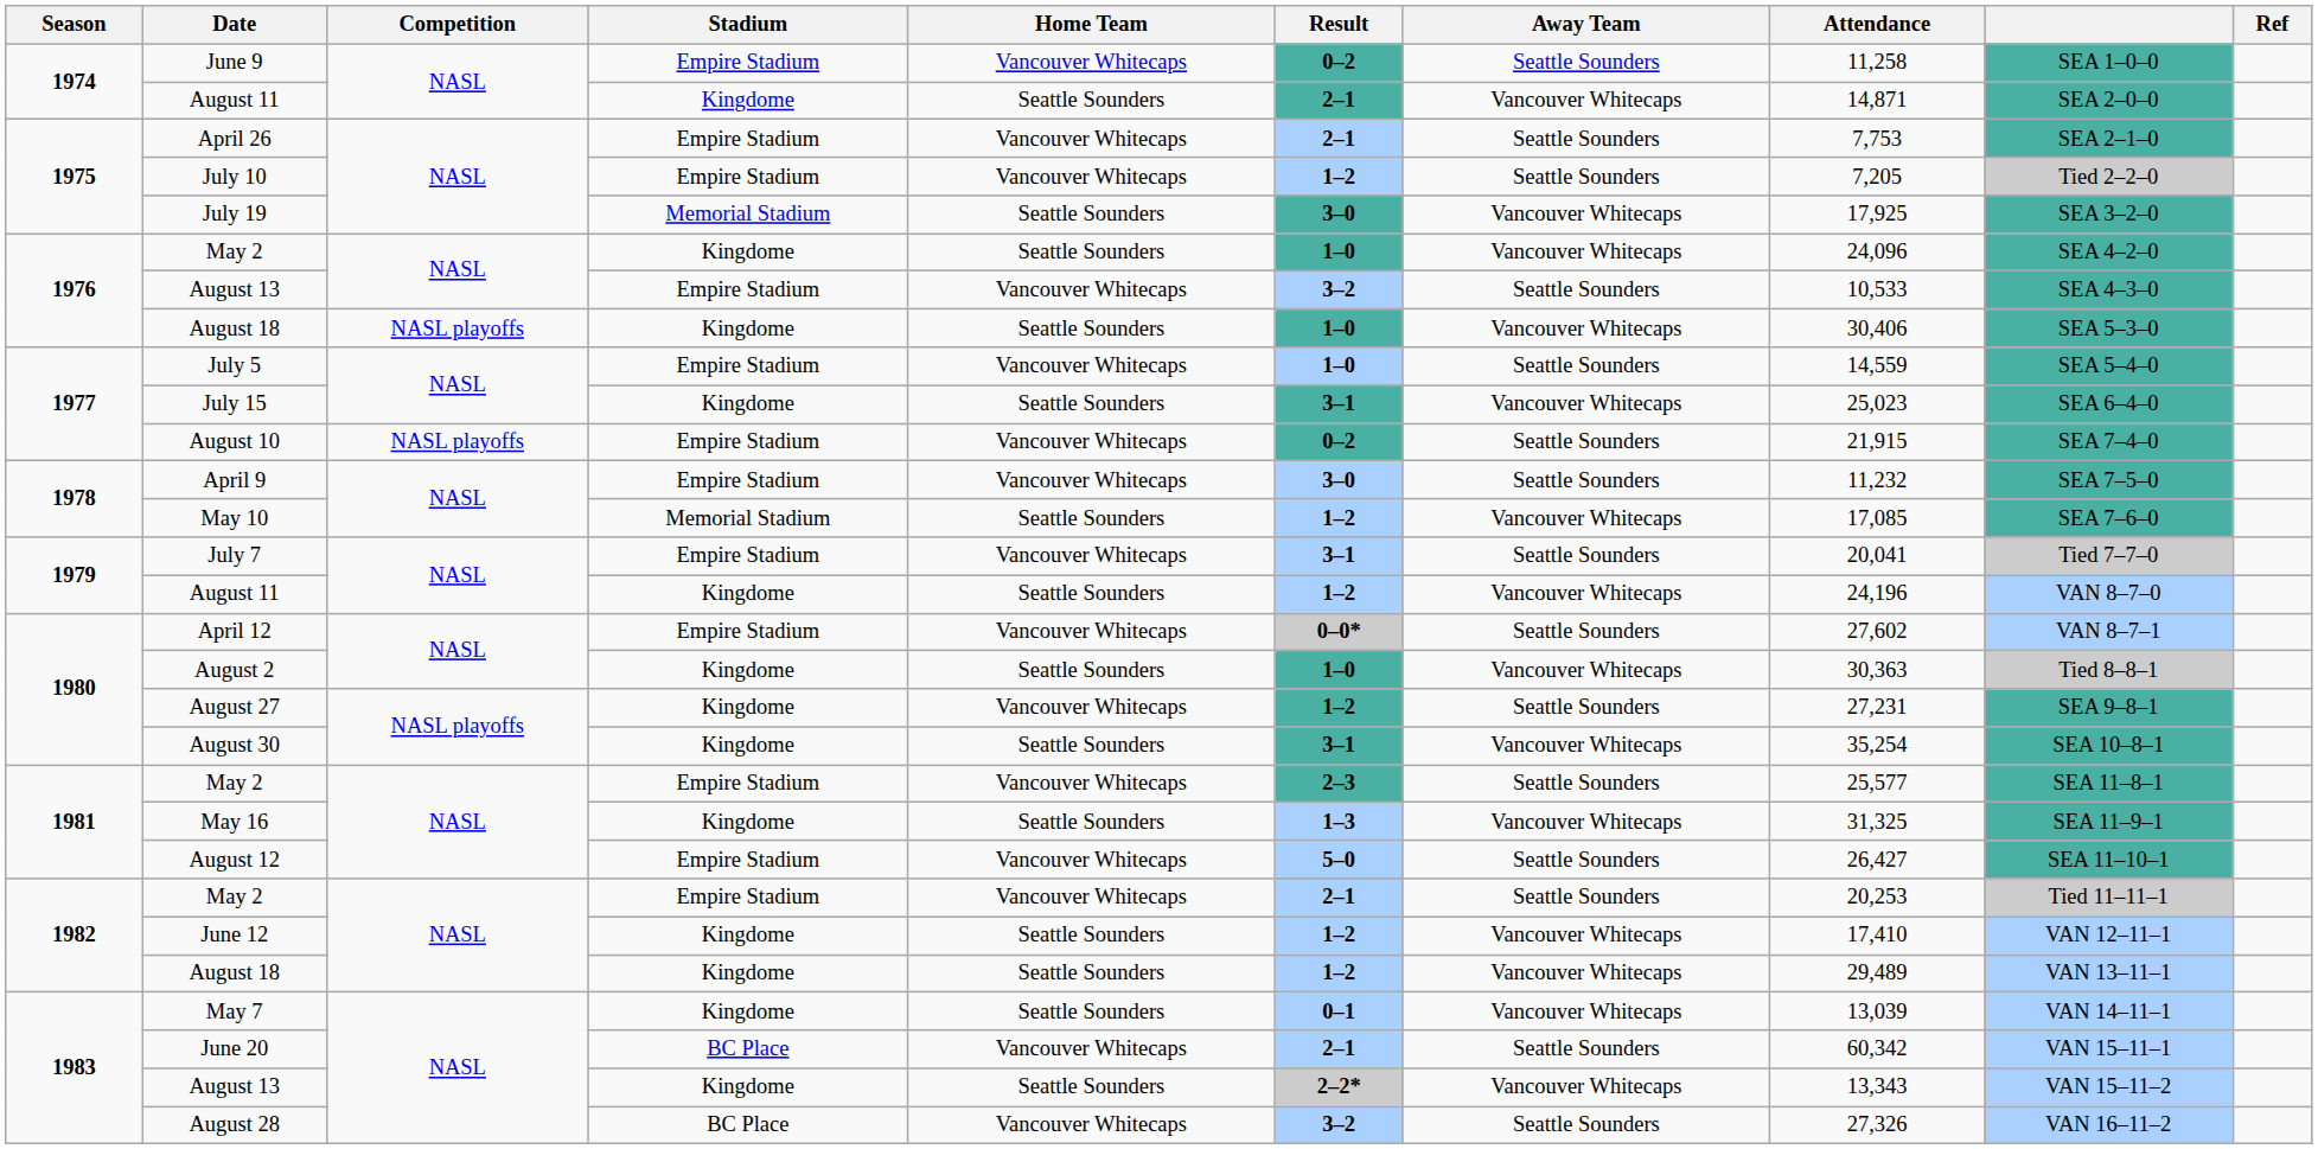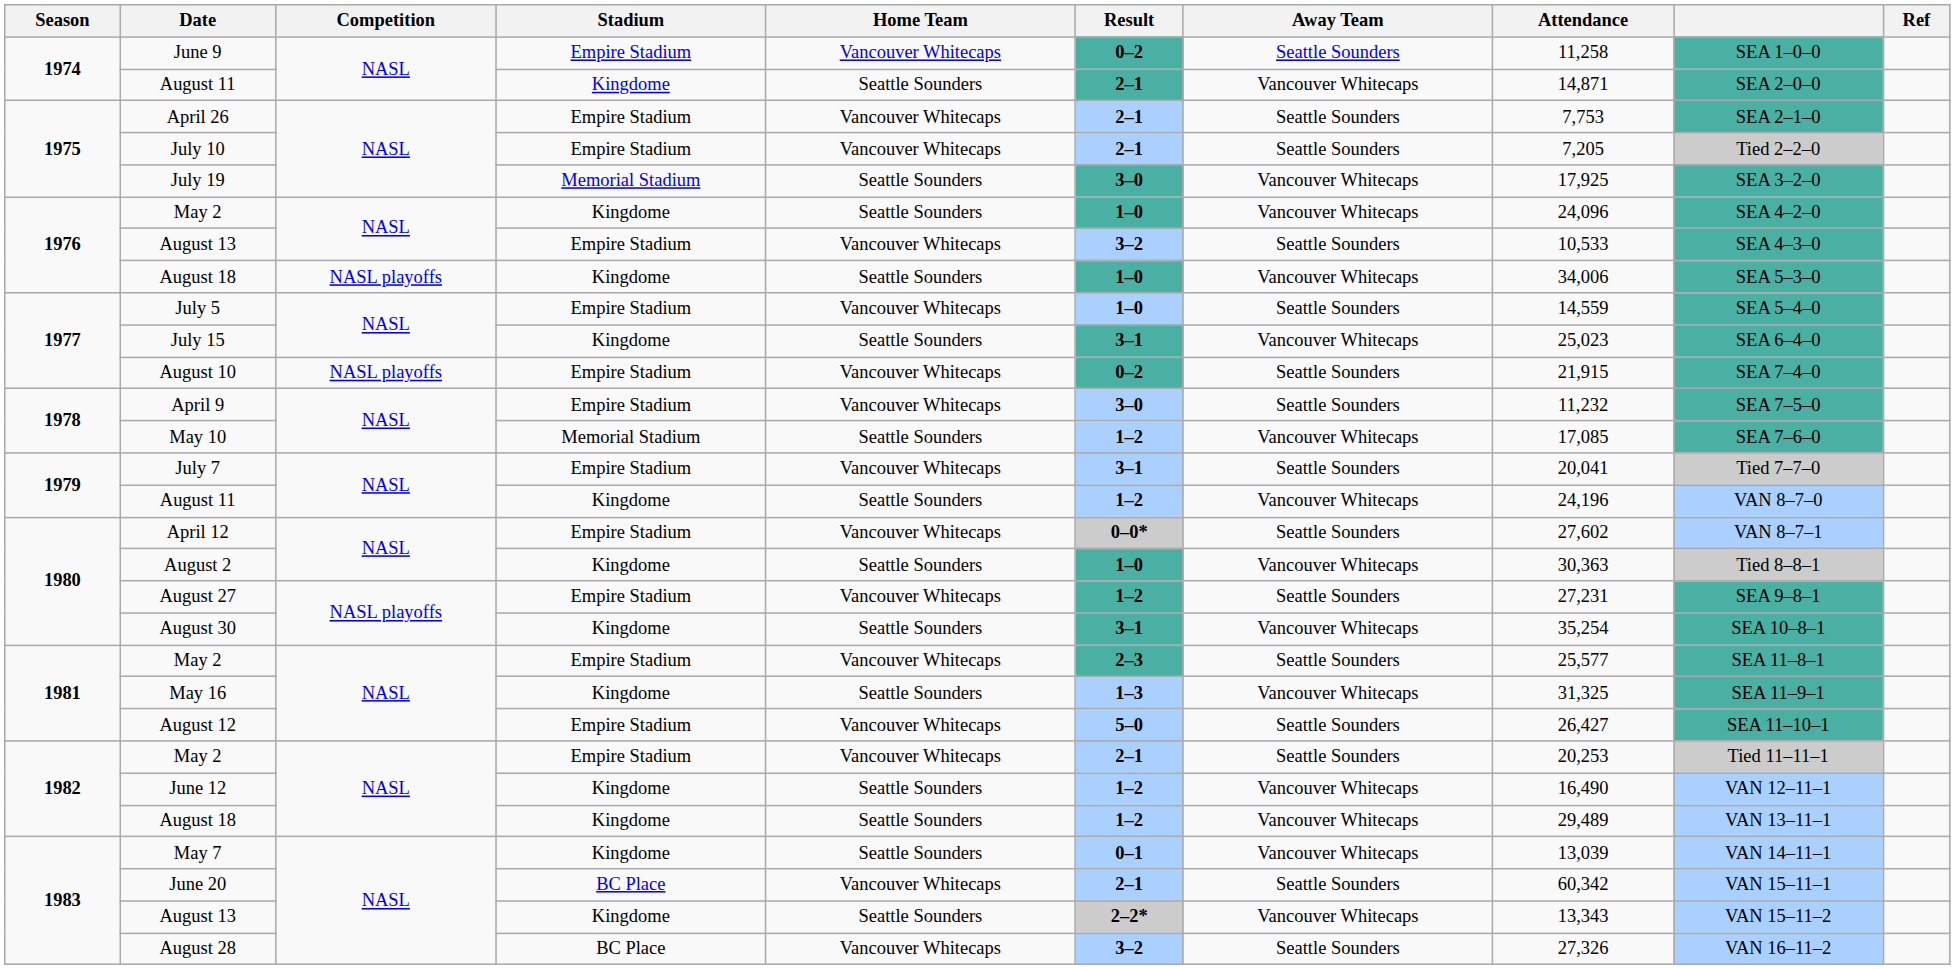 <table class="wikitable" style="text-align: center; width: 100%; font-size: 12px">
 <tr>
 <th>Season</th>
 <th>Date</th>
 <th>Competition</th>
 <th>Stadium</th>
 <th>Home Team</th>
 <th>Result</th>
 <th>Away Team</th>
 <th>Attendance</th>
 <th></th>
 <th>Ref</th>
 </tr>
 <tr>
 <td rowspan="2"><strong>1974</strong></td>
 <td>June 9</td>
 <td rowspan="2"><a href='#'>NASL</a></td>
 <td><a href='#'>Empire Stadium</a></td>
 <td><a href='#'>Vancouver Whitecaps</a></td>
 <td style="background:#4ab0a4;"><span><strong>0–2</strong></span></td>
 <td><a href='#'>Seattle Sounders</a></td>
 <td>11,258</td>
 <td style="background:#4ab0a4;"><span> SEA 1–0–0</span></td>
 <td></td>
 </tr>
 <tr>
 <td>August 11</td>
 <td><a href='#'>Kingdome</a></td>
 <td>Seattle Sounders</td>
 <td style="background:#4ab0a4;"><span><strong>2–1</strong></span></td>
 <td>Vancouver Whitecaps</td>
 <td>14,871</td>
 <td style="background:#4ab0a4;"><span> SEA 2–0–0</span></td>
 <td></td>
 </tr>
 <tr>
 <td rowspan="3"><strong>1975</strong></td>
 <td>April 26</td>
 <td rowspan="3"><a href='#'>NASL</a></td>
 <td>Empire Stadium</td>
 <td>Vancouver Whitecaps</td>
 <td style="background:#AAD0FF;"><span><strong>2–1</strong></span></td>
 <td>Seattle Sounders</td>
 <td>7,753</td>
 <td style="background:#4ab0a4;"><span> SEA 2–1–0</span></td>
 <td></td>
 </tr>
 <tr>
 <td>July 10</td>
 <td>Empire Stadium</td>
 <td>Vancouver Whitecaps</td>
-<td style="background:#AAD0FF;"><span><strong>1–2</strong></span></td>
+<td style="background:#AAD0FF;"><span><strong>2–1</strong></span></td>
 <td>Seattle Sounders</td>
 <td>7,205</td>
 <td style="background:#CCCCCC;"><span> Tied 2–2–0</span></td>
 <td></td>
 </tr>
 <tr>
 <td>July 19</td>
 <td><a href='#'>Memorial Stadium</a></td>
 <td>Seattle Sounders</td>
 <td style="background:#4ab0a4;"><span><strong>3–0</strong></span></td>
 <td>Vancouver Whitecaps</td>
 <td>17,925</td>
 <td style="background:#4ab0a4;"><span> SEA 3–2–0</span></td>
 <td></td>
 </tr>
 <tr>
 <td rowspan="3"><strong>1976</strong></td>
 <td>May 2</td>
 <td rowspan="2"><a href='#'>NASL</a></td>
 <td>Kingdome</td>
 <td>Seattle Sounders</td>
 <td style="background:#4ab0a4;"><span><strong>1–0</strong></span></td>
 <td>Vancouver Whitecaps</td>
 <td>24,096</td>
 <td style="background:#4ab0a4;"><span> SEA 4–2–0</span></td>
 <td></td>
 </tr>
 <tr>
 <td>August 13</td>
 <td>Empire Stadium</td>
 <td>Vancouver Whitecaps</td>
 <td style="background:#AAD0FF;"><span><strong>3–2</strong></span></td>
 <td>Seattle Sounders</td>
 <td>10,533</td>
 <td style="background:#4ab0a4;"><span> SEA 4–3–0</span></td>
 <td></td>
 </tr>
 <tr>
 <td>August 18</td>
 <td><a href='#'>NASL playoffs</a></td>
 <td>Kingdome</td>
 <td>Seattle Sounders</td>
 <td style="background:#4ab0a4;"><span><strong>1–0</strong></span></td>
 <td>Vancouver Whitecaps</td>
-<td>30,406</td>
+<td>34,006</td>
 <td style="background:#4ab0a4;"><span> SEA 5–3–0</span></td>
 <td></td>
 </tr>
 <tr>
 <td rowspan="3"><strong>1977</strong></td>
 <td>July 5</td>
 <td rowspan="2"><a href='#'>NASL</a></td>
 <td>Empire Stadium</td>
 <td>Vancouver Whitecaps</td>
 <td style="background:#AAD0FF;"><span><strong>1–0</strong></span></td>
 <td>Seattle Sounders</td>
 <td>14,559</td>
 <td style="background:#4ab0a4;"><span> SEA 5–4–0</span></td>
 <td></td>
 </tr>
 <tr>
 <td>July 15</td>
 <td>Kingdome</td>
 <td>Seattle Sounders</td>
 <td style="background:#4ab0a4;"><span><strong>3–1</strong></span></td>
 <td>Vancouver Whitecaps</td>
 <td>25,023</td>
 <td style="background:#4ab0a4;"><span> SEA 6–4–0</span></td>
 <td></td>
 </tr>
 <tr>
 <td>August 10</td>
 <td><a href='#'>NASL playoffs</a></td>
 <td>Empire Stadium</td>
 <td>Vancouver Whitecaps</td>
 <td style="background:#4ab0a4;"><span><strong>0–2</strong></span></td>
 <td>Seattle Sounders</td>
 <td>21,915</td>
 <td style="background:#4ab0a4;"><span> SEA 7–4–0</span></td>
 <td></td>
 </tr>
 <tr>
 <td rowspan="2"><strong>1978</strong></td>
 <td>April 9</td>
 <td rowspan="2"><a href='#'>NASL</a></td>
 <td>Empire Stadium</td>
 <td>Vancouver Whitecaps</td>
 <td style="background:#AAD0FF;"><span><strong>3–0</strong></span></td>
 <td>Seattle Sounders</td>
 <td>11,232</td>
 <td style="background:#4ab0a4;"><span> SEA 7–5–0</span></td>
 <td></td>
 </tr>
 <tr>
 <td>May 10</td>
 <td>Memorial Stadium</td>
 <td>Seattle Sounders</td>
 <td style="background:#AAD0FF;"><span><strong>1–2</strong></span></td>
 <td>Vancouver Whitecaps</td>
 <td>17,085</td>
 <td style="background:#4ab0a4;"><span> SEA 7–6–0</span></td>
 <td></td>
 </tr>
 <tr>
 <td rowspan="2"><strong>1979</strong></td>
 <td>July 7</td>
 <td rowspan="2"><a href='#'>NASL</a></td>
 <td>Empire Stadium</td>
 <td>Vancouver Whitecaps</td>
 <td style="background:#AAD0FF;"><span><strong>3–1</strong></span></td>
 <td>Seattle Sounders</td>
 <td>20,041</td>
 <td style="background:#CCCCCC;"><span> Tied 7–7–0</span></td>
 <td></td>
 </tr>
 <tr>
 <td>August 11</td>
 <td>Kingdome</td>
 <td>Seattle Sounders</td>
 <td style="background:#AAD0FF;"><span><strong>1–2</strong></span></td>
 <td>Vancouver Whitecaps</td>
 <td>24,196</td>
 <td style="background:#AAD0FF;"><span> VAN 8–7–0</span></td>
 <td></td>
 </tr>
 <tr>
 <td rowspan="4"><strong>1980</strong></td>
 <td>April 12</td>
 <td rowspan="2"><a href='#'>NASL</a></td>
 <td>Empire Stadium</td>
 <td>Vancouver Whitecaps</td>
 <td style="background:#CCCCCC;"><span><strong>0–0*</strong></span></td>
 <td>Seattle Sounders</td>
 <td>27,602</td>
 <td style="background:#AAD0FF;"><span> VAN 8–7–1</span></td>
 <td></td>
 </tr>
 <tr>
 <td>August 2</td>
 <td>Kingdome</td>
 <td>Seattle Sounders</td>
 <td style="background:#4ab0a4;"><span><strong>1–0</strong></span></td>
 <td>Vancouver Whitecaps</td>
 <td>30,363</td>
 <td style="background:#CCCCCC;"><span> Tied 8–8–1</span></td>
 <td></td>
 </tr>
 <tr>
 <td>August 27</td>
 <td rowspan="2"><a href='#'>NASL playoffs</a></td>
-<td>Kingdome</td>
+<td>Empire Stadium</td>
 <td>Vancouver Whitecaps</td>
 <td style="background:#4ab0a4;"><span><strong>1–2</strong></span></td>
 <td>Seattle Sounders</td>
 <td>27,231</td>
 <td style="background:#4ab0a4;"><span> SEA 9–8–1</span></td>
 <td></td>
 </tr>
 <tr>
 <td>August 30</td>
 <td>Kingdome</td>
 <td>Seattle Sounders</td>
 <td style="background:#4ab0a4;"><span><strong>3–1</strong></span></td>
 <td>Vancouver Whitecaps</td>
 <td>35,254</td>
 <td style="background:#4ab0a4;"><span> SEA 10–8–1</span></td>
 <td></td>
 </tr>
 <tr>
 <td rowspan="3"><strong>1981</strong></td>
 <td>May 2</td>
 <td rowspan="3"><a href='#'>NASL</a></td>
 <td>Empire Stadium</td>
 <td>Vancouver Whitecaps</td>
 <td style="background:#4ab0a4;"><span><strong>2–3</strong></span></td>
 <td>Seattle Sounders</td>
 <td>25,577</td>
 <td style="background:#4ab0a4;"><span> SEA 11–8–1</span></td>
 <td></td>
 </tr>
 <tr>
 <td>May 16</td>
 <td>Kingdome</td>
 <td>Seattle Sounders</td>
 <td style="background:#AAD0FF;"><span><strong>1–3</strong></span></td>
 <td>Vancouver Whitecaps</td>
 <td>31,325</td>
 <td style="background:#4ab0a4;"><span> SEA 11–9–1</span></td>
 <td></td>
 </tr>
 <tr>
 <td>August 12</td>
 <td>Empire Stadium</td>
 <td>Vancouver Whitecaps</td>
 <td style="background:#AAD0FF;"><span><strong>5–0</strong></span></td>
 <td>Seattle Sounders</td>
 <td>26,427</td>
 <td style="background:#4ab0a4;"><span> SEA 11–10–1</span></td>
 <td></td>
 </tr>
 <tr>
 <td rowspan="3"><strong>1982</strong></td>
 <td>May 2</td>
 <td rowspan="3"><a href='#'>NASL</a></td>
 <td>Empire Stadium</td>
 <td>Vancouver Whitecaps</td>
 <td style="background:#AAD0FF;"><span><strong>2–1</strong></span></td>
 <td>Seattle Sounders</td>
 <td>20,253</td>
 <td style="background:#CCCCCC;"><span> Tied 11–11–1</span></td>
 <td></td>
 </tr>
 <tr>
 <td>June 12</td>
 <td>Kingdome</td>
 <td>Seattle Sounders</td>
 <td style="background:#AAD0FF;"><span><strong>1–2</strong></span></td>
 <td>Vancouver Whitecaps</td>
-<td>17,410</td>
+<td>16,490</td>
 <td style="background:#AAD0FF;"><span> VAN 12–11–1</span></td>
 <td></td>
 </tr>
 <tr>
 <td>August 18</td>
 <td>Kingdome</td>
 <td>Seattle Sounders</td>
 <td style="background:#AAD0FF;"><span><strong>1–2</strong></span></td>
 <td>Vancouver Whitecaps</td>
 <td>29,489</td>
 <td style="background:#AAD0FF;"><span> VAN 13–11–1</span></td>
 <td></td>
 </tr>
 <tr>
 <td rowspan="4"><strong>1983</strong></td>
 <td>May 7</td>
 <td rowspan="4"><a href='#'>NASL</a></td>
 <td>Kingdome</td>
 <td>Seattle Sounders</td>
 <td style="background:#AAD0FF;"><span><strong>0–1</strong></span></td>
 <td>Vancouver Whitecaps</td>
 <td>13,039</td>
 <td style="background:#AAD0FF;"><span> VAN 14–11–1</span></td>
 <td></td>
 </tr>
 <tr>
 <td>June 20</td>
 <td><a href='#'>BC Place</a></td>
 <td>Vancouver Whitecaps</td>
 <td style="background:#AAD0FF;"><span><strong>2–1</strong></span></td>
 <td>Seattle Sounders</td>
 <td>60,342</td>
 <td style="background:#AAD0FF;"><span> VAN 15–11–1</span></td>
 <td></td>
 </tr>
 <tr>
 <td>August 13</td>
 <td>Kingdome</td>
 <td>Seattle Sounders</td>
 <td style="background:#CCCCCC;"><span><strong>2–2*</strong></span></td>
 <td>Vancouver Whitecaps</td>
 <td>13,343</td>
 <td style="background:#AAD0FF;"><span> VAN 15–11–2</span></td>
 <td></td>
 </tr>
 <tr>
 <td>August 28</td>
 <td>BC Place</td>
 <td>Vancouver Whitecaps</td>
 <td style="background:#AAD0FF;"><span><strong>3–2</strong></span></td>
 <td>Seattle Sounders</td>
 <td>27,326</td>
 <td style="background:#AAD0FF;"><span> VAN 16–11–2</span></td>
 <td></td>
 </tr>
 </table>
